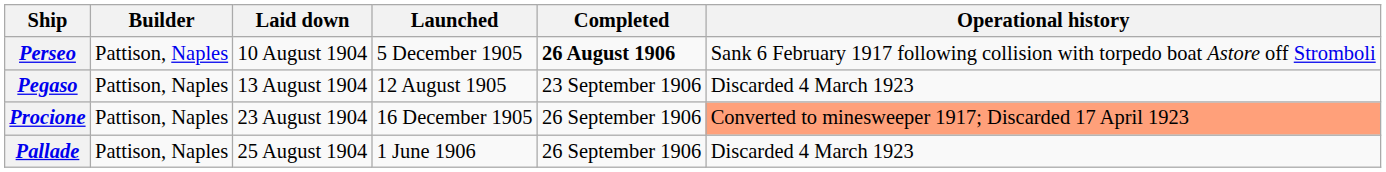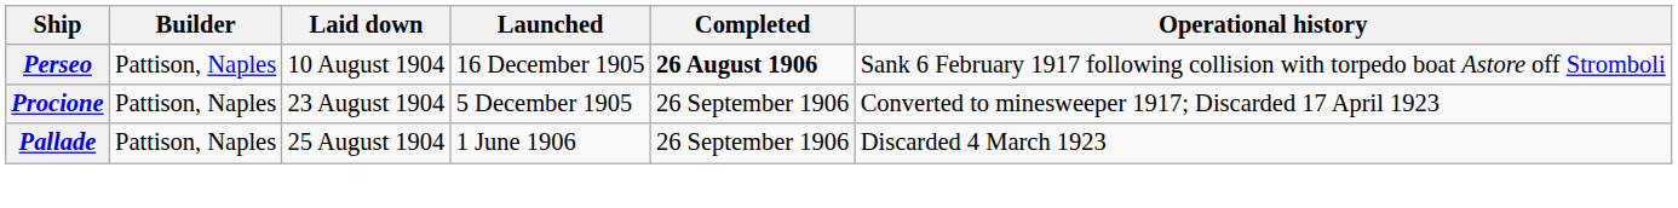 <table class="wikitable plainrowheaders">
 <tr>
 <th scope="col">Ship</th>
 <th scope="col">Builder </th>
 <th scope="col">Laid down </th>
 <th scope="col">Launched </th>
 <th scope="col">Completed </th>
 <th scope="col">Operational history</th>
 </tr>
 <tr>
 <th scope="row"><a href='#'><em>Perseo</em></a></th>
 <td>Pattison, <a href='#'>Naples</a></td>
 <td>10 August 1904</td>
-<td>5 December 1905</td>
+<td>16 December 1905</td>
 <td><strong>26 August 1906</strong></td>
 <td>Sank 6 February 1917 following collision with torpedo boat <em>Astore</em> off <a href='#'>Stromboli</a></td>
-</tr>
-<tr>
-<th scope="row"><a href='#'><em>Pegaso</em></a></th>
-<td>Pattison, Naples</td>
-<td>13 August 1904</td>
-<td>12 August 1905</td>
-<td>23 September 1906</td>
-<td>Discarded 4 March 1923</td>
 </tr>
 <tr>
 <th scope="row"><a href='#'><em>Procione</em></a></th>
 <td>Pattison, Naples</td>
 <td>23 August 1904</td>
-<td>16 December 1905</td>
+<td>5 December 1905</td>
 <td>26 September 1906</td>
-<td style="background: lightsalmon;">Converted to minesweeper 1917; Discarded 17 April 1923</td>
+<td>Converted to minesweeper 1917; Discarded 17 April 1923</td>
 </tr>
 <tr>
 <th scope="row"><a href='#'><em>Pallade</em></a></th>
 <td>Pattison, Naples</td>
 <td>25 August 1904</td>
 <td>1 June 1906</td>
 <td>26 September 1906</td>
 <td>Discarded 4 March 1923</td>
 </tr>
 </table>
